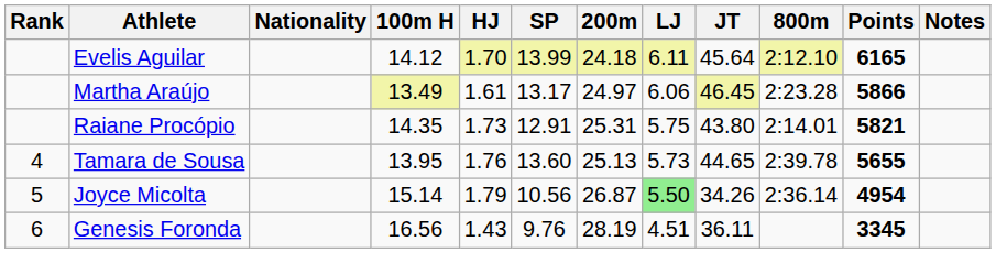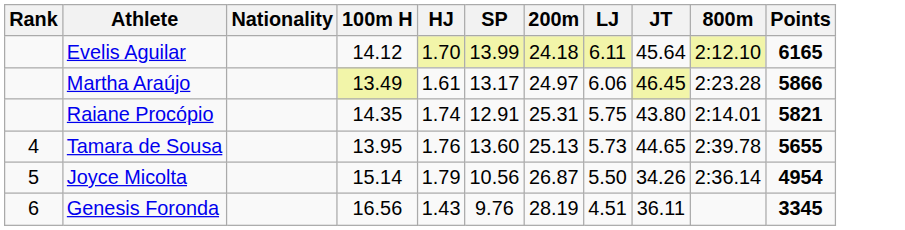 <table class="wikitable sortable" style=" text-align:center;">
 <tr>
 <th>Rank</th>
 <th>Athlete</th>
 <th>Nationality</th>
 <th>100m H</th>
 <th>HJ</th>
 <th>SP</th>
 <th>200m</th>
 <th>LJ</th>
 <th>JT</th>
 <th>800m</th>
 <th>Points</th>
-<th>Notes</th>
 </tr>
 <tr>
 <td></td>
 <td align=left><a href='#'>Evelis Aguilar</a></td>
 <td align=left></td>
 <td>14.12</td>
 <td bgcolor=#F2F5A9>1.70</td>
 <td bgcolor=#F2F5A9>13.99</td>
 <td bgcolor=#F2F5A9>24.18</td>
 <td bgcolor=#F2F5A9>6.11</td>
 <td>45.64</td>
 <td bgcolor=#F2F5A9>2:12.10</td>
 <td><strong>6165</strong></td>
-<td><strong></strong></td>
 </tr>
 <tr>
 <td></td>
 <td align=left><a href='#'>Martha Araújo</a></td>
 <td align=left></td>
 <td bgcolor=#F2F5A9>13.49</td>
 <td>1.61</td>
 <td>13.17</td>
 <td>24.97</td>
 <td>6.06</td>
 <td bgcolor=#F2F5A9>46.45</td>
 <td>2:23.28</td>
 <td><strong>5866</strong></td>
-<td></td>
 </tr>
 <tr>
 <td></td>
 <td align=left><a href='#'>Raiane Procópio</a></td>
 <td align=left></td>
 <td>14.35</td>
-<td>1.73</td>
+<td>1.74</td>
 <td>12.91</td>
 <td>25.31</td>
 <td>5.75</td>
 <td>43.80</td>
 <td>2:14.01</td>
 <td><strong>5821</strong></td>
-<td></td>
 </tr>
 <tr>
 <td>4</td>
 <td align=left><a href='#'>Tamara de Sousa</a></td>
 <td align=left></td>
 <td>13.95</td>
 <td>1.76</td>
 <td>13.60</td>
 <td>25.13</td>
 <td>5.73</td>
 <td>44.65</td>
 <td>2:39.78</td>
 <td><strong>5655</strong></td>
-<td></td>
 </tr>
 <tr>
 <td>5</td>
 <td align=left><a href='#'>Joyce Micolta</a></td>
 <td align=left></td>
 <td>15.14</td>
 <td>1.79</td>
 <td>10.56</td>
 <td>26.87</td>
-<td style="background: lightgreen;">5.50</td>
+<td>5.50</td>
 <td>34.26</td>
 <td>2:36.14</td>
 <td><strong>4954</strong></td>
-<td></td>
 </tr>
 <tr>
 <td>6</td>
 <td align=left><a href='#'>Genesis Foronda</a></td>
 <td align=left></td>
 <td>16.56</td>
 <td>1.43</td>
 <td>9.76</td>
 <td>28.19</td>
 <td>4.51</td>
 <td>36.11</td>
 <td></td>
 <td><strong>3345</strong></td>
-<td></td>
 </tr>
 </table>
